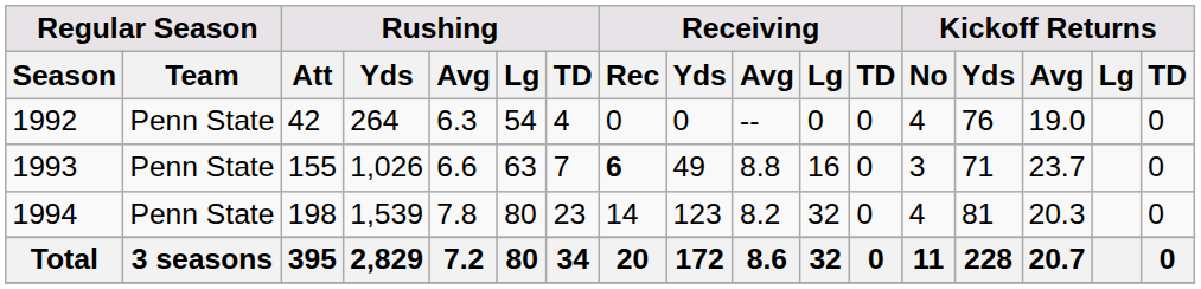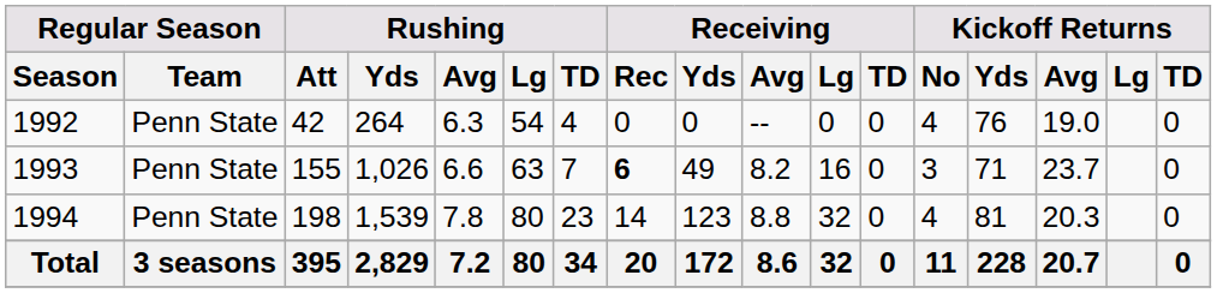 <table class="wikitable">
 <tr>
 <th colspan="2" style="background-color: #e7e3e7"> Regular Season</th>
 <th colspan="5" style="background-color: #e7e3e7">Rushing</th>
 <th colspan="5" style="background-color: #e7e3e7">Receiving</th>
 <th colspan="5" style="background-color: #e7e3e7">Kickoff Returns</th>
 </tr>
 <tr>
 <th>Season</th>
 <th>Team</th>
 <th>Att</th>
 <th>Yds</th>
 <th>Avg</th>
 <th>Lg</th>
 <th>TD</th>
 <th>Rec</th>
 <th>Yds</th>
 <th>Avg</th>
 <th>Lg</th>
 <th>TD</th>
 <th>No</th>
 <th>Yds</th>
 <th>Avg</th>
 <th>Lg</th>
 <th>TD</th>
 </tr>
 <tr>
 <td>1992</td>
 <td>Penn State</td>
 <td>42</td>
 <td>264</td>
 <td>6.3</td>
 <td>54</td>
 <td>4</td>
 <td>0</td>
 <td>0</td>
 <td>--</td>
 <td>0</td>
 <td>0</td>
 <td>4</td>
 <td>76</td>
 <td>19.0</td>
 <td></td>
 <td>0</td>
 </tr>
 <tr>
 <td>1993</td>
 <td>Penn State</td>
 <td>155</td>
 <td>1,026</td>
 <td>6.6</td>
 <td>63</td>
 <td>7</td>
 <td><strong>6</strong></td>
 <td>49</td>
-<td>8.8</td>
+<td>8.2</td>
 <td>16</td>
 <td>0</td>
 <td>3</td>
 <td>71</td>
 <td>23.7</td>
 <td></td>
 <td>0</td>
 </tr>
 <tr>
 <td>1994</td>
 <td>Penn State</td>
 <td>198</td>
 <td>1,539</td>
 <td>7.8</td>
 <td>80</td>
 <td>23</td>
 <td>14</td>
 <td>123</td>
-<td>8.2</td>
+<td>8.8</td>
 <td>32</td>
 <td>0</td>
 <td>4</td>
 <td>81</td>
 <td>20.3</td>
 <td></td>
 <td>0</td>
 </tr>
 <tr>
 </tr>
 <tr>
 </tr>
 <tr>
 <th>Total</th>
 <th>3 seasons</th>
 <th>395</th>
 <th>2,829</th>
 <th>7.2</th>
 <th>80</th>
 <th>34</th>
 <th>20</th>
 <th>172</th>
 <th>8.6</th>
 <th>32</th>
 <th>0</th>
 <th>11</th>
 <th>228</th>
 <th>20.7</th>
 <th></th>
 <th>0</th>
 </tr>
 <tr>
 </tr>
 </table>
